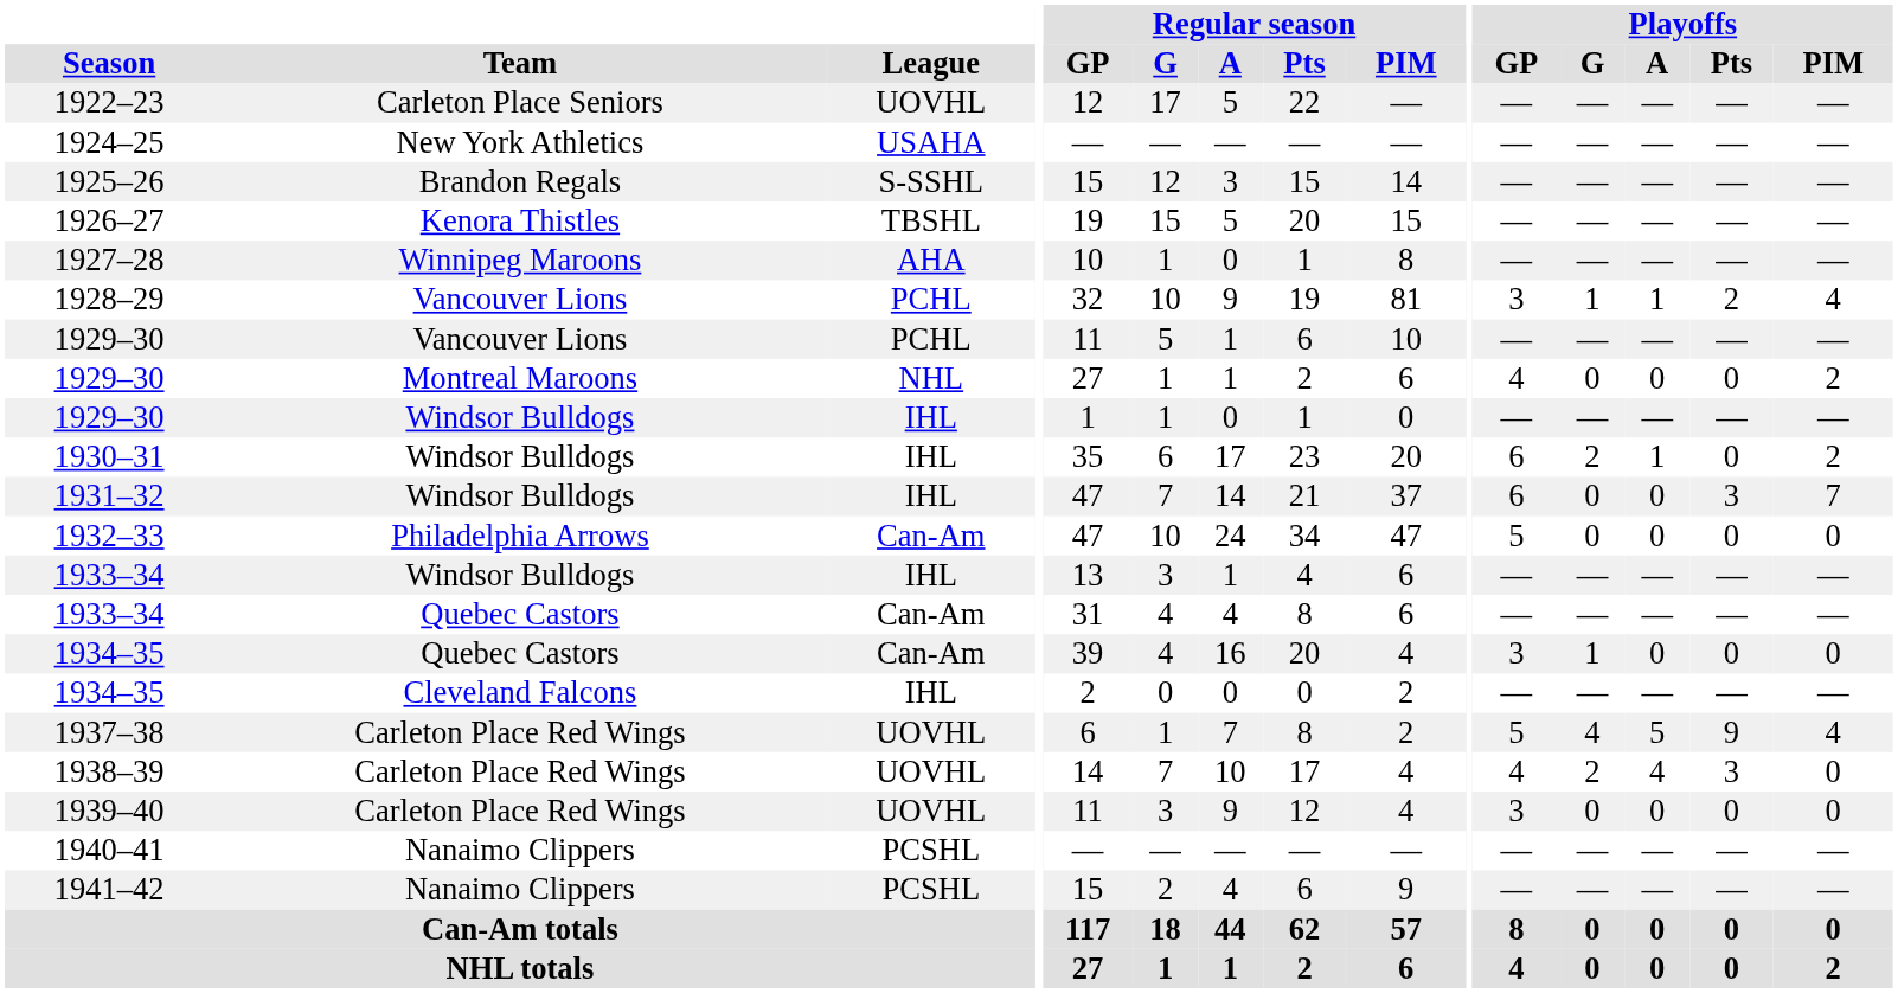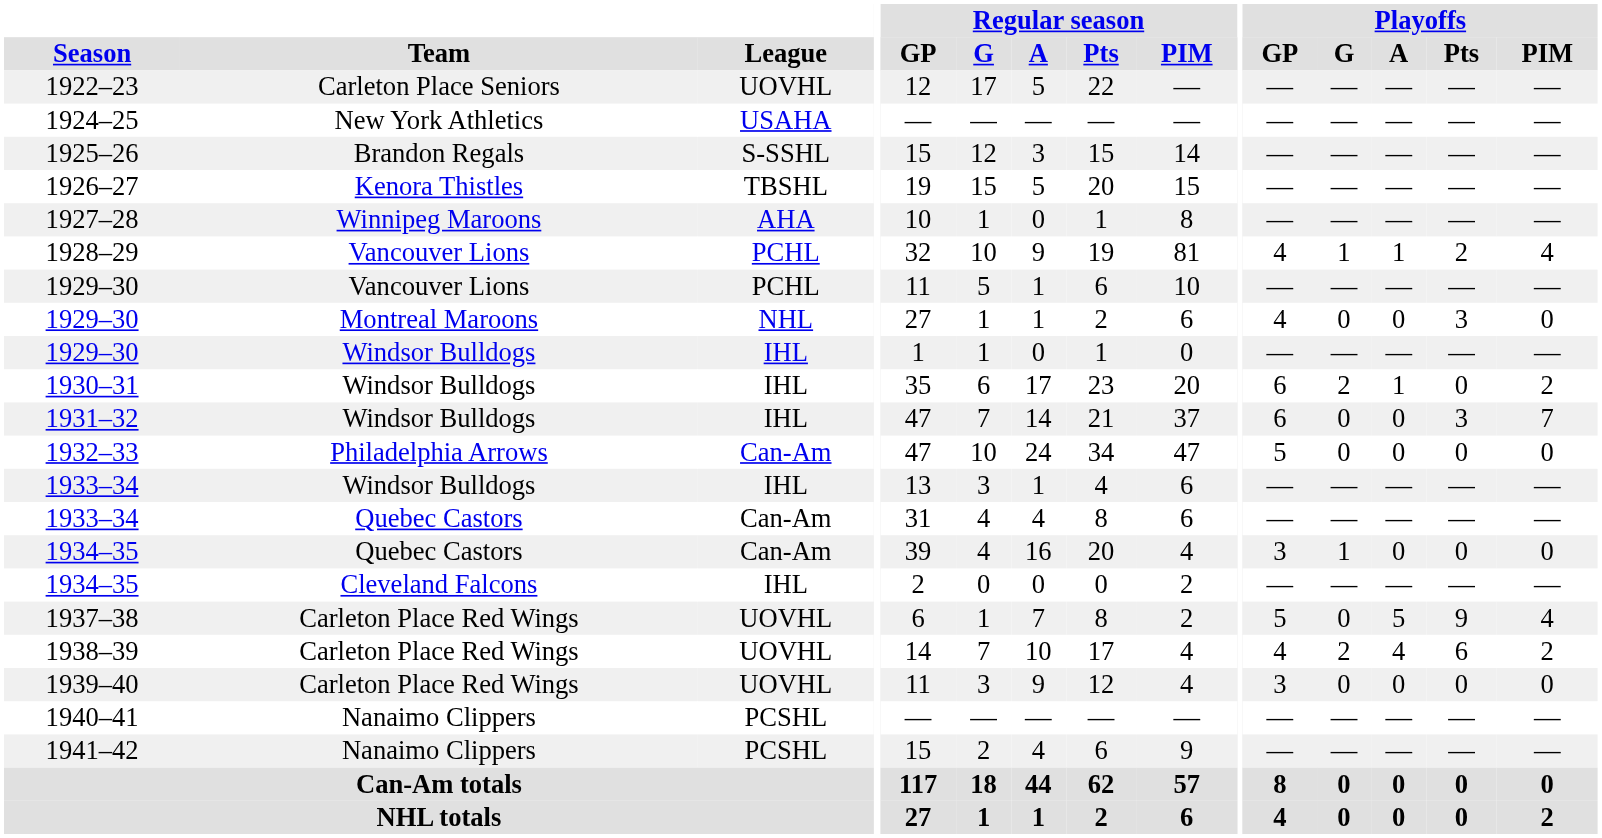 <table border="0" cellpadding="1" cellspacing="0" style="text-align:center; width:60em">
 <tr bgcolor="#e0e0e0">
 <th colspan="3" bgcolor="#ffffff"></th>
 <th rowspan="100" bgcolor="#ffffff"></th>
 <th colspan="5"><a href='#'>Regular season</a></th>
 <th rowspan="100" bgcolor="#ffffff"></th>
 <th colspan="5"><a href='#'>Playoffs</a></th>
 </tr>
 <tr bgcolor="#e0e0e0">
 <th><a href='#'>Season</a></th>
 <th>Team</th>
 <th>League</th>
 <th>GP</th>
 <th><a href='#'>G</a></th>
 <th><a href='#'>A</a></th>
 <th><a href='#'>Pts</a></th>
 <th><a href='#'>PIM</a></th>
 <th>GP</th>
 <th>G</th>
 <th>A</th>
 <th>Pts</th>
 <th>PIM</th>
 </tr>
 <tr bgcolor="#f0f0f0">
 <td>1922–23</td>
 <td>Carleton Place Seniors</td>
 <td>UOVHL</td>
 <td>12</td>
 <td>17</td>
 <td>5</td>
 <td>22</td>
 <td>—</td>
 <td>—</td>
 <td>—</td>
 <td>—</td>
 <td>—</td>
 <td>—</td>
 </tr>
 <tr>
 <td>1924–25</td>
 <td>New York Athletics</td>
 <td><a href='#'>USAHA</a></td>
 <td>—</td>
 <td>—</td>
 <td>—</td>
 <td>—</td>
 <td>—</td>
 <td>—</td>
 <td>—</td>
 <td>—</td>
 <td>—</td>
 <td>—</td>
 </tr>
 <tr bgcolor="#f0f0f0">
 <td>1925–26</td>
 <td>Brandon Regals</td>
 <td>S-SSHL</td>
 <td>15</td>
 <td>12</td>
 <td>3</td>
 <td>15</td>
 <td>14</td>
 <td>—</td>
 <td>—</td>
 <td>—</td>
 <td>—</td>
 <td>—</td>
 </tr>
 <tr>
 <td>1926–27</td>
 <td><a href='#'>Kenora Thistles</a></td>
 <td>TBSHL</td>
 <td>19</td>
 <td>15</td>
 <td>5</td>
 <td>20</td>
 <td>15</td>
 <td>—</td>
 <td>—</td>
 <td>—</td>
 <td>—</td>
 <td>—</td>
 </tr>
 <tr bgcolor="#f0f0f0">
 <td>1927–28</td>
 <td><a href='#'>Winnipeg Maroons</a></td>
 <td><a href='#'>AHA</a></td>
 <td>10</td>
 <td>1</td>
 <td>0</td>
 <td>1</td>
 <td>8</td>
 <td>—</td>
 <td>—</td>
 <td>—</td>
 <td>—</td>
 <td>—</td>
 </tr>
 <tr>
 <td>1928–29</td>
 <td><a href='#'>Vancouver Lions</a></td>
 <td><a href='#'>PCHL</a></td>
 <td>32</td>
 <td>10</td>
 <td>9</td>
 <td>19</td>
 <td>81</td>
-<td>3</td>
+<td>4</td>
 <td>1</td>
 <td>1</td>
 <td>2</td>
 <td>4</td>
 </tr>
 <tr bgcolor="#f0f0f0">
 <td>1929–30</td>
 <td>Vancouver Lions</td>
 <td>PCHL</td>
 <td>11</td>
 <td>5</td>
 <td>1</td>
 <td>6</td>
 <td>10</td>
 <td>—</td>
 <td>—</td>
 <td>—</td>
 <td>—</td>
 <td>—</td>
 </tr>
 <tr>
 <td><a href='#'>1929–30</a></td>
 <td><a href='#'>Montreal Maroons</a></td>
 <td><a href='#'>NHL</a></td>
 <td>27</td>
 <td>1</td>
 <td>1</td>
 <td>2</td>
 <td>6</td>
 <td>4</td>
 <td>0</td>
 <td>0</td>
+<td>3</td>
 <td>0</td>
-<td>2</td>
 </tr>
 <tr bgcolor="#f0f0f0">
 <td><a href='#'>1929–30</a></td>
 <td><a href='#'>Windsor Bulldogs</a></td>
 <td><a href='#'>IHL</a></td>
 <td>1</td>
 <td>1</td>
 <td>0</td>
 <td>1</td>
 <td>0</td>
 <td>—</td>
 <td>—</td>
 <td>—</td>
 <td>—</td>
 <td>—</td>
 </tr>
 <tr>
 <td><a href='#'>1930–31</a></td>
 <td>Windsor Bulldogs</td>
 <td>IHL</td>
 <td>35</td>
 <td>6</td>
 <td>17</td>
 <td>23</td>
 <td>20</td>
 <td>6</td>
 <td>2</td>
 <td>1</td>
 <td>0</td>
 <td>2</td>
 </tr>
 <tr bgcolor="#f0f0f0">
 <td><a href='#'>1931–32</a></td>
 <td>Windsor Bulldogs</td>
 <td>IHL</td>
 <td>47</td>
 <td>7</td>
 <td>14</td>
 <td>21</td>
 <td>37</td>
 <td>6</td>
 <td>0</td>
 <td>0</td>
 <td>3</td>
 <td>7</td>
 </tr>
 <tr>
 <td><a href='#'>1932–33</a></td>
 <td><a href='#'>Philadelphia Arrows</a></td>
 <td><a href='#'>Can-Am</a></td>
 <td>47</td>
 <td>10</td>
 <td>24</td>
 <td>34</td>
 <td>47</td>
 <td>5</td>
 <td>0</td>
 <td>0</td>
 <td>0</td>
 <td>0</td>
 </tr>
 <tr bgcolor="#f0f0f0">
 <td><a href='#'>1933–34</a></td>
 <td>Windsor Bulldogs</td>
 <td>IHL</td>
 <td>13</td>
 <td>3</td>
 <td>1</td>
 <td>4</td>
 <td>6</td>
 <td>—</td>
 <td>—</td>
 <td>—</td>
 <td>—</td>
 <td>—</td>
 </tr>
 <tr>
 <td><a href='#'>1933–34</a></td>
 <td><a href='#'>Quebec Castors</a></td>
 <td>Can-Am</td>
 <td>31</td>
 <td>4</td>
 <td>4</td>
 <td>8</td>
 <td>6</td>
 <td>—</td>
 <td>—</td>
 <td>—</td>
 <td>—</td>
 <td>—</td>
 </tr>
 <tr bgcolor="#f0f0f0">
 <td><a href='#'>1934–35</a></td>
 <td>Quebec Castors</td>
 <td>Can-Am</td>
 <td>39</td>
 <td>4</td>
 <td>16</td>
 <td>20</td>
 <td>4</td>
 <td>3</td>
 <td>1</td>
 <td>0</td>
 <td>0</td>
 <td>0</td>
 </tr>
 <tr>
 <td><a href='#'>1934–35</a></td>
 <td><a href='#'>Cleveland Falcons</a></td>
 <td>IHL</td>
 <td>2</td>
 <td>0</td>
 <td>0</td>
 <td>0</td>
 <td>2</td>
 <td>—</td>
 <td>—</td>
 <td>—</td>
 <td>—</td>
 <td>—</td>
 </tr>
 <tr bgcolor="#f0f0f0">
 <td>1937–38</td>
 <td>Carleton Place Red Wings</td>
 <td>UOVHL</td>
 <td>6</td>
 <td>1</td>
 <td>7</td>
 <td>8</td>
 <td>2</td>
 <td>5</td>
-<td>4</td>
+<td>0</td>
 <td>5</td>
 <td>9</td>
 <td>4</td>
 </tr>
 <tr>
 <td>1938–39</td>
 <td>Carleton Place Red Wings</td>
 <td>UOVHL</td>
 <td>14</td>
 <td>7</td>
 <td>10</td>
 <td>17</td>
 <td>4</td>
 <td>4</td>
 <td>2</td>
 <td>4</td>
-<td>3</td>
-<td>0</td>
+<td>6</td>
+<td>2</td>
 </tr>
 <tr bgcolor="#f0f0f0">
 <td>1939–40</td>
 <td>Carleton Place Red Wings</td>
 <td>UOVHL</td>
 <td>11</td>
 <td>3</td>
 <td>9</td>
 <td>12</td>
 <td>4</td>
 <td>3</td>
 <td>0</td>
 <td>0</td>
 <td>0</td>
 <td>0</td>
 </tr>
 <tr>
 <td>1940–41</td>
 <td>Nanaimo Clippers</td>
 <td>PCSHL</td>
 <td>—</td>
 <td>—</td>
 <td>—</td>
 <td>—</td>
 <td>—</td>
 <td>—</td>
 <td>—</td>
 <td>—</td>
 <td>—</td>
 <td>—</td>
 </tr>
 <tr bgcolor="#f0f0f0">
 <td>1941–42</td>
 <td>Nanaimo Clippers</td>
 <td>PCSHL</td>
 <td>15</td>
 <td>2</td>
 <td>4</td>
 <td>6</td>
 <td>9</td>
 <td>—</td>
 <td>—</td>
 <td>—</td>
 <td>—</td>
 <td>—</td>
 </tr>
 <tr bgcolor="#e0e0e0">
 <th colspan="3">Can-Am totals</th>
 <th>117</th>
 <th>18</th>
 <th>44</th>
 <th>62</th>
 <th>57</th>
 <th>8</th>
 <th>0</th>
 <th>0</th>
 <th>0</th>
 <th>0</th>
 </tr>
 <tr bgcolor="#e0e0e0">
 <th colspan="3">NHL totals</th>
 <th>27</th>
 <th>1</th>
 <th>1</th>
 <th>2</th>
 <th>6</th>
 <th>4</th>
 <th>0</th>
 <th>0</th>
 <th>0</th>
 <th>2</th>
 </tr>
 </table>
